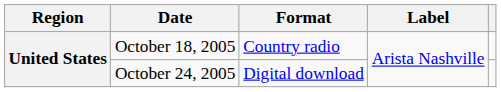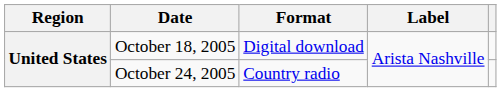 <table class="wikitable plainrowheaders">
 <tr>
 <th scope="col">Region</th>
 <th scope="col">Date</th>
 <th scope="col">Format</th>
 <th scope="col">Label</th>
 <th scope="col"></th>
 </tr>
 <tr>
 <th scope="row" rowspan="2">United States</th>
 <td>October 18, 2005</td>
-<td><a href='#'>Country radio</a></td>
+<td><a href='#'>Digital download</a></td>
 <td rowspan="2"><a href='#'>Arista Nashville</a></td>
 <td></td>
 </tr>
 <tr>
 <td>October 24, 2005</td>
-<td><a href='#'>Digital download</a></td>
+<td><a href='#'>Country radio</a></td>
 <td></td>
 </tr>
 </table>
